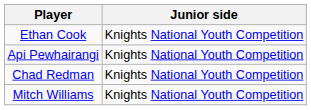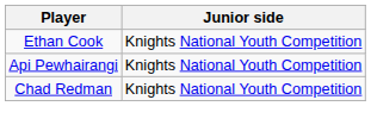 <table class="wikitable sortable" style="text-align: center; font-size:90%">
 <tr style="background:#efefef;">
 <th>Player</th>
 <th>Junior side</th>
 </tr>
 <tr>
 <td><a href='#'>Ethan Cook</a></td>
 <td>Knights <a href='#'>National Youth Competition</a></td>
 </tr>
 <tr>
 <td><a href='#'>Api Pewhairangi</a></td>
 <td>Knights <a href='#'>National Youth Competition</a></td>
 </tr>
 <tr>
 <td><a href='#'>Chad Redman</a></td>
 <td>Knights <a href='#'>National Youth Competition</a></td>
 </tr>
-<tr>
-<td><a href='#'>Mitch Williams</a></td>
-<td>Knights <a href='#'>National Youth Competition</a></td>
-</tr>
 </table>
